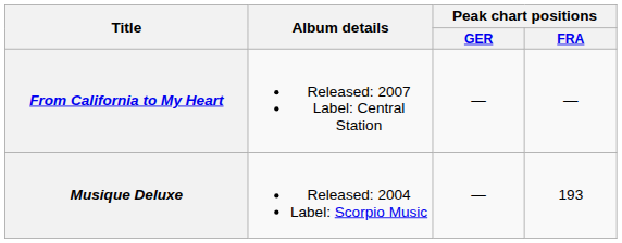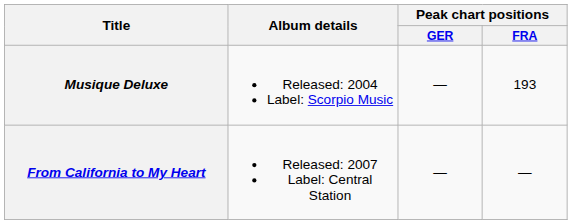 <table class="wikitable plainrowheaders" style="text-align:center;" border="1">
 <tr>
 <th scope="col" rowspan="2" style="width:16em;">Title</th>
 <th scope="col" rowspan="2" style="width:12em;">Album details</th>
 <th scope="col" colspan="2" style="width:12em;">Peak chart positions</th>
 </tr>
 <tr>
 <th scope="col" style="width:3em;font-size:90%;"><a href='#'>GER</a><br></th>
 <th scope="col" style="width:3em;font-size:90%;"><a href='#'>FRA</a><br></th>
 </tr>
 <tr>
+<th scope="row"><em>Musique Deluxe</em></th>
+<td><br><ul><li>Released: 2004</li><li>Label: <a href='#'>Scorpio Music</a></li></ul></td>
+<td align="center">—</td>
+<td align="center">193</td>
+</tr>
+<tr>
 <th scope="row"><em><a href='#'>From California to My Heart</a></em></th>
 <td><br><ul><li>Released: 2007</li><li>Label: Central Station</li></ul></td>
 <td align="center">—</td>
 <td align="center">—</td>
 </tr>
-<tr>
-<th scope="row"><em>Musique Deluxe</em></th>
-<td><br><ul><li>Released: 2004</li><li>Label: <a href='#'>Scorpio Music</a></li></ul></td>
-<td align="center">—</td>
-<td align="center">193</td>
-</tr>
 </table>
